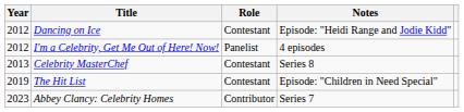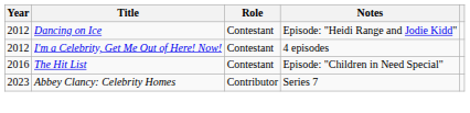 <table class="wikitable">
 <tr>
 <th>Year</th>
 <th>Title</th>
 <th>Role</th>
 <th>Notes</th>
 <th></th>
 </tr>
 <tr>
 <td>2012</td>
 <td><em><a href='#'>Dancing on Ice</a></em></td>
 <td>Contestant</td>
 <td>Episode: "Heidi Range and <a href='#'>Jodie Kidd</a>"</td>
 <td></td>
 </tr>
 <tr>
 <td>2012</td>
 <td><em><a href='#'>I'm a Celebrity, Get Me Out of Here! Now!</a></em></td>
-<td>Panelist</td>
+<td>Contestant</td>
 <td>4 episodes</td>
 <td></td>
 </tr>
 <tr>
-<td>2013</td>
-<td><em><a href='#'>Celebrity MasterChef</a></em></td>
-<td>Contestant</td>
-<td>Series 8</td>
-<td></td>
-</tr>
-<tr>
-<td>2019</td>
+<td>2016</td>
 <td><em><a href='#'>The Hit List</a></em></td>
 <td>Contestant</td>
 <td>Episode: "Children in Need Special"</td>
 <td></td>
 </tr>
 <tr>
 <td>2023</td>
 <td><em>Abbey Clancy: Celebrity Homes</em></td>
 <td>Contributor</td>
 <td>Series 7</td>
 <td></td>
 </tr>
 </table>
